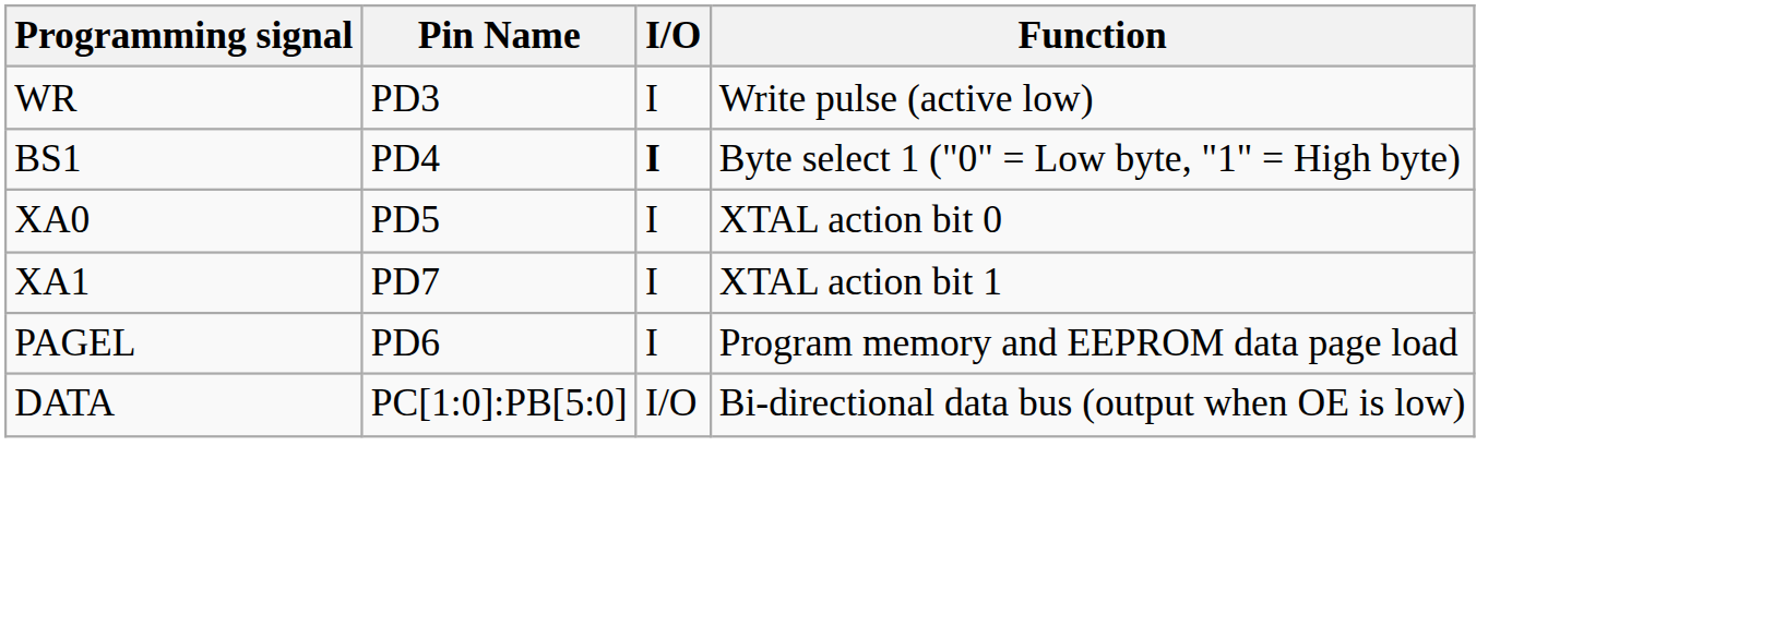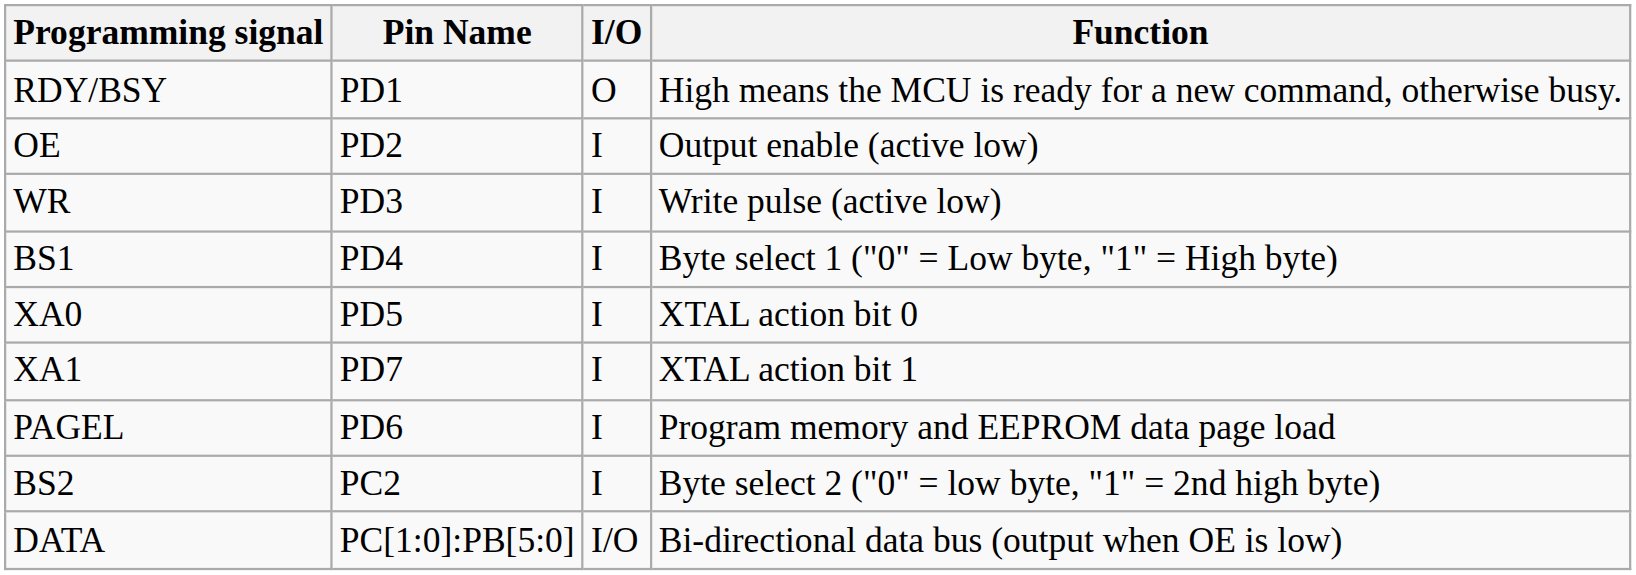 <table class=wikitable>
 <tr>
 <th>Programming signal</th>
 <th>Pin Name</th>
 <th>I/O</th>
 <th>Function</th>
+</tr>
+<tr>
+<td>RDY/BSY</td>
+<td>PD1</td>
+<td>O</td>
+<td>High means the MCU is ready for a new command, otherwise busy.</td>
+</tr>
+<tr>
+<td>OE</td>
+<td>PD2</td>
+<td>I</td>
+<td>Output enable (active low)</td>
 </tr>
 <tr>
 <td>WR</td>
 <td>PD3</td>
 <td>I</td>
 <td>Write pulse (active low)</td>
 </tr>
 <tr>
 <td>BS1</td>
 <td>PD4</td>
-<td><strong>I</strong></td>
+<td>I</td>
 <td>Byte select 1 ("0" = Low byte, "1" = High byte)</td>
 </tr>
 <tr>
 <td>XA0</td>
 <td>PD5</td>
 <td>I</td>
 <td>XTAL action bit 0</td>
 </tr>
 <tr>
 <td>XA1</td>
 <td>PD7</td>
 <td>I</td>
 <td>XTAL action bit 1</td>
 </tr>
 <tr>
 <td>PAGEL</td>
 <td>PD6</td>
 <td>I</td>
 <td>Program memory and EEPROM data page load</td>
 </tr>
 <tr>
+<td>BS2</td>
+<td>PC2</td>
+<td>I</td>
+<td>Byte select 2 ("0" = low byte, "1" = 2nd high byte)</td>
+</tr>
+<tr>
 <td>DATA</td>
 <td>PC[1:0]:PB[5:0]</td>
 <td>I/O</td>
 <td>Bi-directional data bus (output when OE is low)</td>
 </tr>
 </table>
